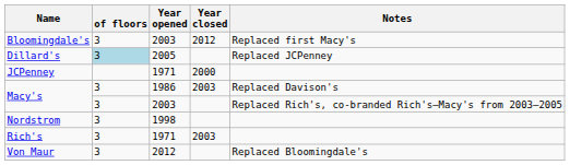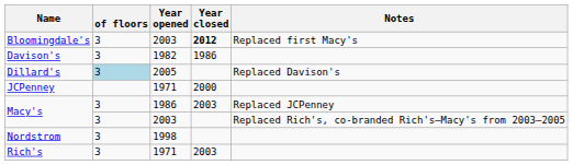 <table class="wikitable sortable">
 <tr>
 <th>Name</th>
 <th><br>of floors</th>
 <th>Year<br>opened</th>
 <th>Year<br>closed</th>
 <th class="unsortable">Notes</th>
 </tr>
 <tr>
 <td><a href='#'>Bloomingdale's</a></td>
 <td>3</td>
 <td>2003</td>
-<td>2012</td>
+<td><strong>2012</strong></td>
 <td>Replaced first Macy's</td>
+</tr>
+<tr>
+<td><a href='#'>Davison's</a></td>
+<td>3</td>
+<td>1982</td>
+<td>1986</td>
+<td></td>
 </tr>
 <tr>
 <td><a href='#'>Dillard's</a></td>
 <td style="background: lightblue;">3</td>
 <td>2005</td>
 <td></td>
-<td>Replaced JCPenney</td>
+<td>Replaced Davison's</td>
 </tr>
 <tr>
 <td><a href='#'>JCPenney</a></td>
 <td></td>
 <td>1971</td>
 <td>2000</td>
 <td></td>
 </tr>
 <tr>
 <td rowspan="2"><a href='#'>Macy's</a></td>
 <td>3</td>
 <td>1986</td>
 <td>2003</td>
-<td>Replaced Davison's</td>
+<td>Replaced JCPenney</td>
 </tr>
 <tr>
 <td>3</td>
 <td>2003</td>
 <td></td>
 <td>Replaced Rich's, co-branded Rich's–Macy's from 2003–2005</td>
 </tr>
 <tr>
 <td><a href='#'>Nordstrom</a></td>
 <td>3</td>
 <td>1998</td>
 <td></td>
 <td></td>
 </tr>
 <tr>
 <td><a href='#'>Rich's</a></td>
 <td>3</td>
 <td>1971</td>
 <td>2003</td>
 <td></td>
 </tr>
-<tr>
-<td><a href='#'>Von Maur</a></td>
-<td>3</td>
-<td>2012</td>
-<td></td>
-<td>Replaced Bloomingdale's</td>
-</tr>
 </table>
